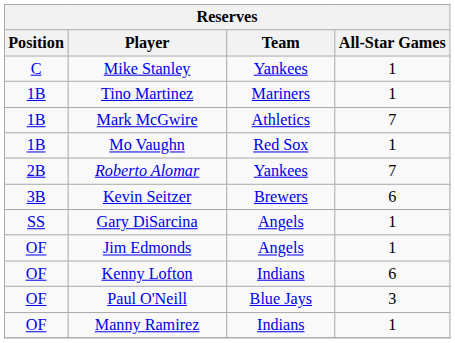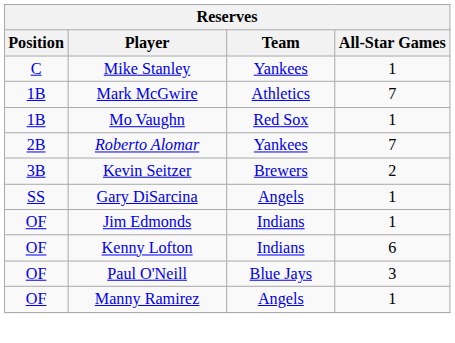 <table class="wikitable" style="font-size: 100%; text-align:center;">
 <tr>
 <th colspan="4">Reserves</th>
 </tr>
 <tr>
 <th>Position</th>
 <th width="150">Player</th>
 <th width="100">Team</th>
 <th>All-Star Games</th>
 </tr>
 <tr>
 <td><a href='#'>C</a></td>
 <td><a href='#'>Mike Stanley</a></td>
 <td><a href='#'>Yankees</a></td>
-<td>1</td>
-</tr>
-<tr>
-<td><a href='#'>1B</a></td>
-<td><a href='#'>Tino Martinez</a></td>
-<td><a href='#'>Mariners</a></td>
 <td>1</td>
 </tr>
 <tr>
 <td><a href='#'>1B</a></td>
 <td><a href='#'>Mark McGwire</a></td>
 <td><a href='#'>Athletics</a></td>
 <td>7</td>
 </tr>
 <tr>
 <td><a href='#'>1B</a></td>
 <td><a href='#'>Mo Vaughn</a></td>
 <td><a href='#'>Red Sox</a></td>
 <td>1</td>
 </tr>
 <tr>
 <td><a href='#'>2B</a></td>
 <td><em><a href='#'>Roberto Alomar</a></em></td>
 <td><a href='#'>Yankees</a></td>
 <td>7</td>
 </tr>
 <tr>
 <td><a href='#'>3B</a></td>
 <td><a href='#'>Kevin Seitzer</a></td>
 <td><a href='#'>Brewers</a></td>
-<td>6</td>
+<td>2</td>
 </tr>
 <tr>
 <td><a href='#'>SS</a></td>
 <td><a href='#'>Gary DiSarcina</a></td>
 <td><a href='#'>Angels</a></td>
 <td>1</td>
 </tr>
 <tr>
 <td><a href='#'>OF</a></td>
 <td><a href='#'>Jim Edmonds</a></td>
-<td><a href='#'>Angels</a></td>
+<td><a href='#'>Indians</a></td>
 <td>1</td>
 </tr>
 <tr>
 <td><a href='#'>OF</a></td>
 <td><a href='#'>Kenny Lofton</a></td>
 <td><a href='#'>Indians</a></td>
 <td>6</td>
 </tr>
 <tr>
 <td><a href='#'>OF</a></td>
 <td><a href='#'>Paul O'Neill</a></td>
 <td><a href='#'>Blue Jays</a></td>
 <td>3</td>
 </tr>
 <tr>
 <td><a href='#'>OF</a></td>
 <td><a href='#'>Manny Ramirez</a></td>
-<td><a href='#'>Indians</a></td>
+<td><a href='#'>Angels</a></td>
 <td>1</td>
 </tr>
 <tr>
 </tr>
 </table>
